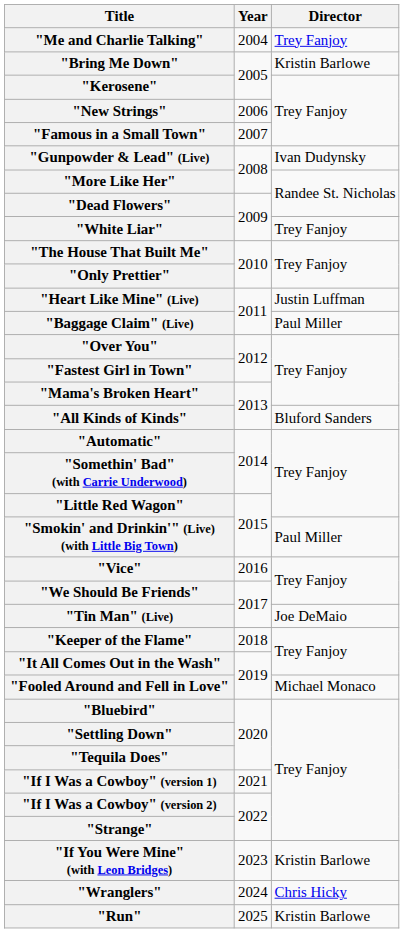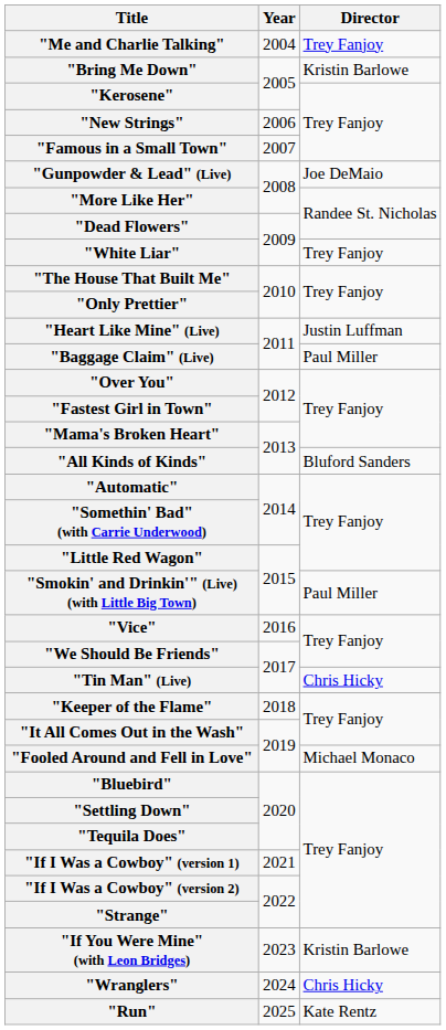 <table class="wikitable plainrowheaders">
 <tr>
 <th style="width:15em;">Title</th>
 <th>Year</th>
 <th>Director</th>
 </tr>
 <tr>
 <th scope="row">"Me and Charlie Talking"</th>
 <td>2004</td>
 <td><a href='#'>Trey Fanjoy</a></td>
 </tr>
 <tr>
 <th scope="row">"Bring Me Down"</th>
 <td rowspan="2">2005</td>
 <td>Kristin Barlowe</td>
 </tr>
 <tr>
 <th scope="row">"Kerosene"</th>
 <td rowspan="3">Trey Fanjoy</td>
 </tr>
 <tr>
 <th scope="row">"New Strings"</th>
 <td>2006</td>
 </tr>
 <tr>
 <th scope="row">"Famous in a Small Town"</th>
 <td>2007</td>
 </tr>
 <tr>
 <th scope="row">"Gunpowder & Lead" <small>(Live)</small></th>
 <td rowspan="2">2008</td>
-<td>Ivan Dudynsky</td>
+<td>Joe DeMaio</td>
 </tr>
 <tr>
 <th scope="row">"More Like Her"</th>
 <td rowspan="2">Randee St. Nicholas</td>
 </tr>
 <tr>
 <th scope="row">"Dead Flowers"</th>
 <td rowspan="2">2009</td>
 </tr>
 <tr>
 <th scope="row">"White Liar"</th>
 <td>Trey Fanjoy</td>
 </tr>
 <tr>
 <th scope="row">"The House That Built Me"</th>
 <td rowspan="2">2010</td>
 <td rowspan="2">Trey Fanjoy</td>
 </tr>
 <tr>
 <th scope="row">"Only Prettier"</th>
 </tr>
 <tr>
 <th scope="row">"Heart Like Mine" <small>(Live)</small></th>
 <td rowspan="2">2011</td>
 <td>Justin Luffman</td>
 </tr>
 <tr>
 <th scope="row">"Baggage Claim" <small>(Live)</small></th>
 <td>Paul Miller</td>
 </tr>
 <tr>
 <th scope="row">"Over You"</th>
 <td rowspan="2">2012</td>
 <td rowspan="3">Trey Fanjoy</td>
 </tr>
 <tr>
 <th scope="row">"Fastest Girl in Town"</th>
 </tr>
 <tr>
 <th scope="row">"Mama's Broken Heart"</th>
 <td rowspan="2">2013</td>
 </tr>
 <tr>
 <th scope="row">"All Kinds of Kinds"</th>
 <td>Bluford Sanders</td>
 </tr>
 <tr>
 <th scope="row">"Automatic"</th>
 <td rowspan="2">2014</td>
 <td rowspan="3">Trey Fanjoy</td>
 </tr>
 <tr>
 <th scope="row">"Somethin' Bad"<br><small>(with <a href='#'>Carrie Underwood</a>)</small></th>
 </tr>
 <tr>
 <th scope="row">"Little Red Wagon"</th>
 <td rowspan="2">2015</td>
 </tr>
 <tr>
 <th scope="row">"Smokin' and Drinkin'" <small>(Live)</small><br><small>(with <a href='#'>Little Big Town</a>)</small></th>
 <td>Paul Miller</td>
 </tr>
 <tr>
 <th scope="row">"Vice"</th>
 <td>2016</td>
 <td rowspan="2">Trey Fanjoy</td>
 </tr>
 <tr>
 <th scope="row">"We Should Be Friends"</th>
 <td rowspan="2">2017</td>
 </tr>
 <tr>
 <th scope="row">"Tin Man" <small>(Live)</small></th>
-<td>Joe DeMaio</td>
+<td><a href='#'>Chris Hicky</a></td>
 </tr>
 <tr>
 <th scope="row">"Keeper of the Flame"</th>
 <td>2018</td>
 <td rowspan="2">Trey Fanjoy</td>
 </tr>
 <tr>
 <th scope="row">"It All Comes Out in the Wash"</th>
 <td rowspan="2">2019</td>
 </tr>
 <tr>
 <th scope="row">"Fooled Around and Fell in Love"</th>
 <td>Michael Monaco</td>
 </tr>
 <tr>
 <th scope="row">"Bluebird"</th>
 <td rowspan="3">2020</td>
 <td rowspan="6">Trey Fanjoy</td>
 </tr>
 <tr>
 <th scope="row">"Settling Down"</th>
 </tr>
 <tr>
 <th scope="row">"Tequila Does"</th>
 </tr>
 <tr>
 <th scope="row">"If I Was a Cowboy" <small>(version 1)</small></th>
 <td>2021</td>
 </tr>
 <tr>
 <th scope="row">"If I Was a Cowboy" <small>(version 2)</small></th>
 <td rowspan="2">2022</td>
 </tr>
 <tr>
 <th scope="row">"Strange"</th>
 </tr>
 <tr>
 <th scope="row">"If You Were Mine"<br><small>(with <a href='#'>Leon Bridges</a>)</small></th>
 <td>2023</td>
 <td>Kristin Barlowe</td>
 </tr>
 <tr>
 <th scope="row">"Wranglers"</th>
 <td>2024</td>
 <td><a href='#'>Chris Hicky</a></td>
 </tr>
 <tr>
 <th scope="row">"Run"</th>
 <td>2025</td>
-<td>Kristin Barlowe</td>
+<td>Kate Rentz</td>
 </tr>
 </table>
